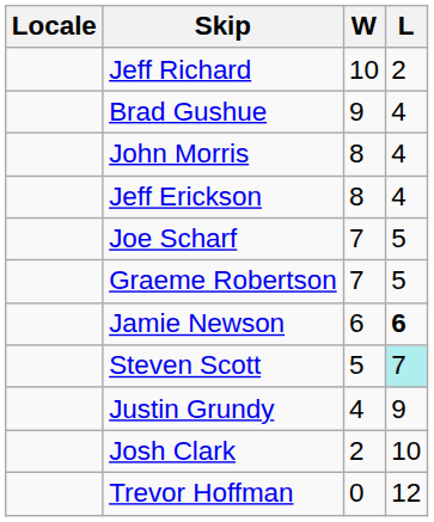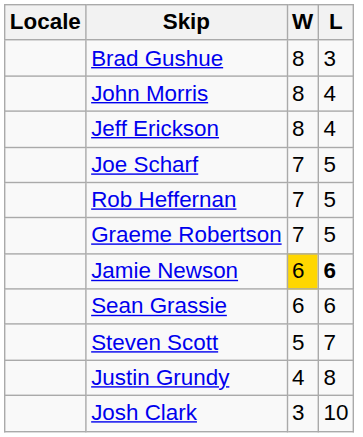 <table class="wikitable" border="1">
 <tr>
 <th>Locale</th>
 <th>Skip</th>
 <th>W</th>
 <th>L</th>
 </tr>
 <tr>
 <td></td>
-<td><a href='#'>Jeff Richard</a></td>
-<td>10</td>
-<td>2</td>
-</tr>
-<tr>
-<td></td>
 <td><a href='#'>Brad Gushue</a></td>
-<td>9</td>
-<td>4</td>
+<td>8</td>
+<td>3</td>
 </tr>
 <tr>
 <td></td>
 <td><a href='#'>John Morris</a></td>
 <td>8</td>
 <td>4</td>
 </tr>
 <tr>
 <td></td>
 <td><a href='#'>Jeff Erickson</a></td>
 <td>8</td>
 <td>4</td>
 </tr>
 <tr>
 <td></td>
 <td><a href='#'>Joe Scharf</a></td>
 <td>7</td>
 <td>5</td>
 </tr>
 <tr>
 <td></td>
+<td><a href='#'>Rob Heffernan</a></td>
+<td>7</td>
+<td>5</td>
+</tr>
+<tr>
+<td></td>
 <td><a href='#'>Graeme Robertson</a></td>
 <td>7</td>
 <td>5</td>
 </tr>
 <tr>
 <td></td>
 <td><a href='#'>Jamie Newson</a></td>
+<td style="background: gold;">6</td>
+<td><strong>6</strong></td>
+</tr>
+<tr>
+<td></td>
+<td><a href='#'>Sean Grassie</a></td>
 <td>6</td>
-<td><strong>6</strong></td>
+<td>6</td>
 </tr>
 <tr>
 <td></td>
 <td><a href='#'>Steven Scott</a></td>
 <td>5</td>
-<td style="background: paleturquoise;">7</td>
+<td>7</td>
 </tr>
 <tr>
 <td></td>
 <td><a href='#'>Justin Grundy</a></td>
 <td>4</td>
-<td>9</td>
+<td>8</td>
 </tr>
 <tr>
 <td></td>
 <td><a href='#'>Josh Clark</a></td>
-<td>2</td>
+<td>3</td>
 <td>10</td>
 </tr>
-<tr>
-<td></td>
-<td><a href='#'>Trevor Hoffman</a></td>
-<td>0</td>
-<td>12</td>
-</tr>
 </table>
